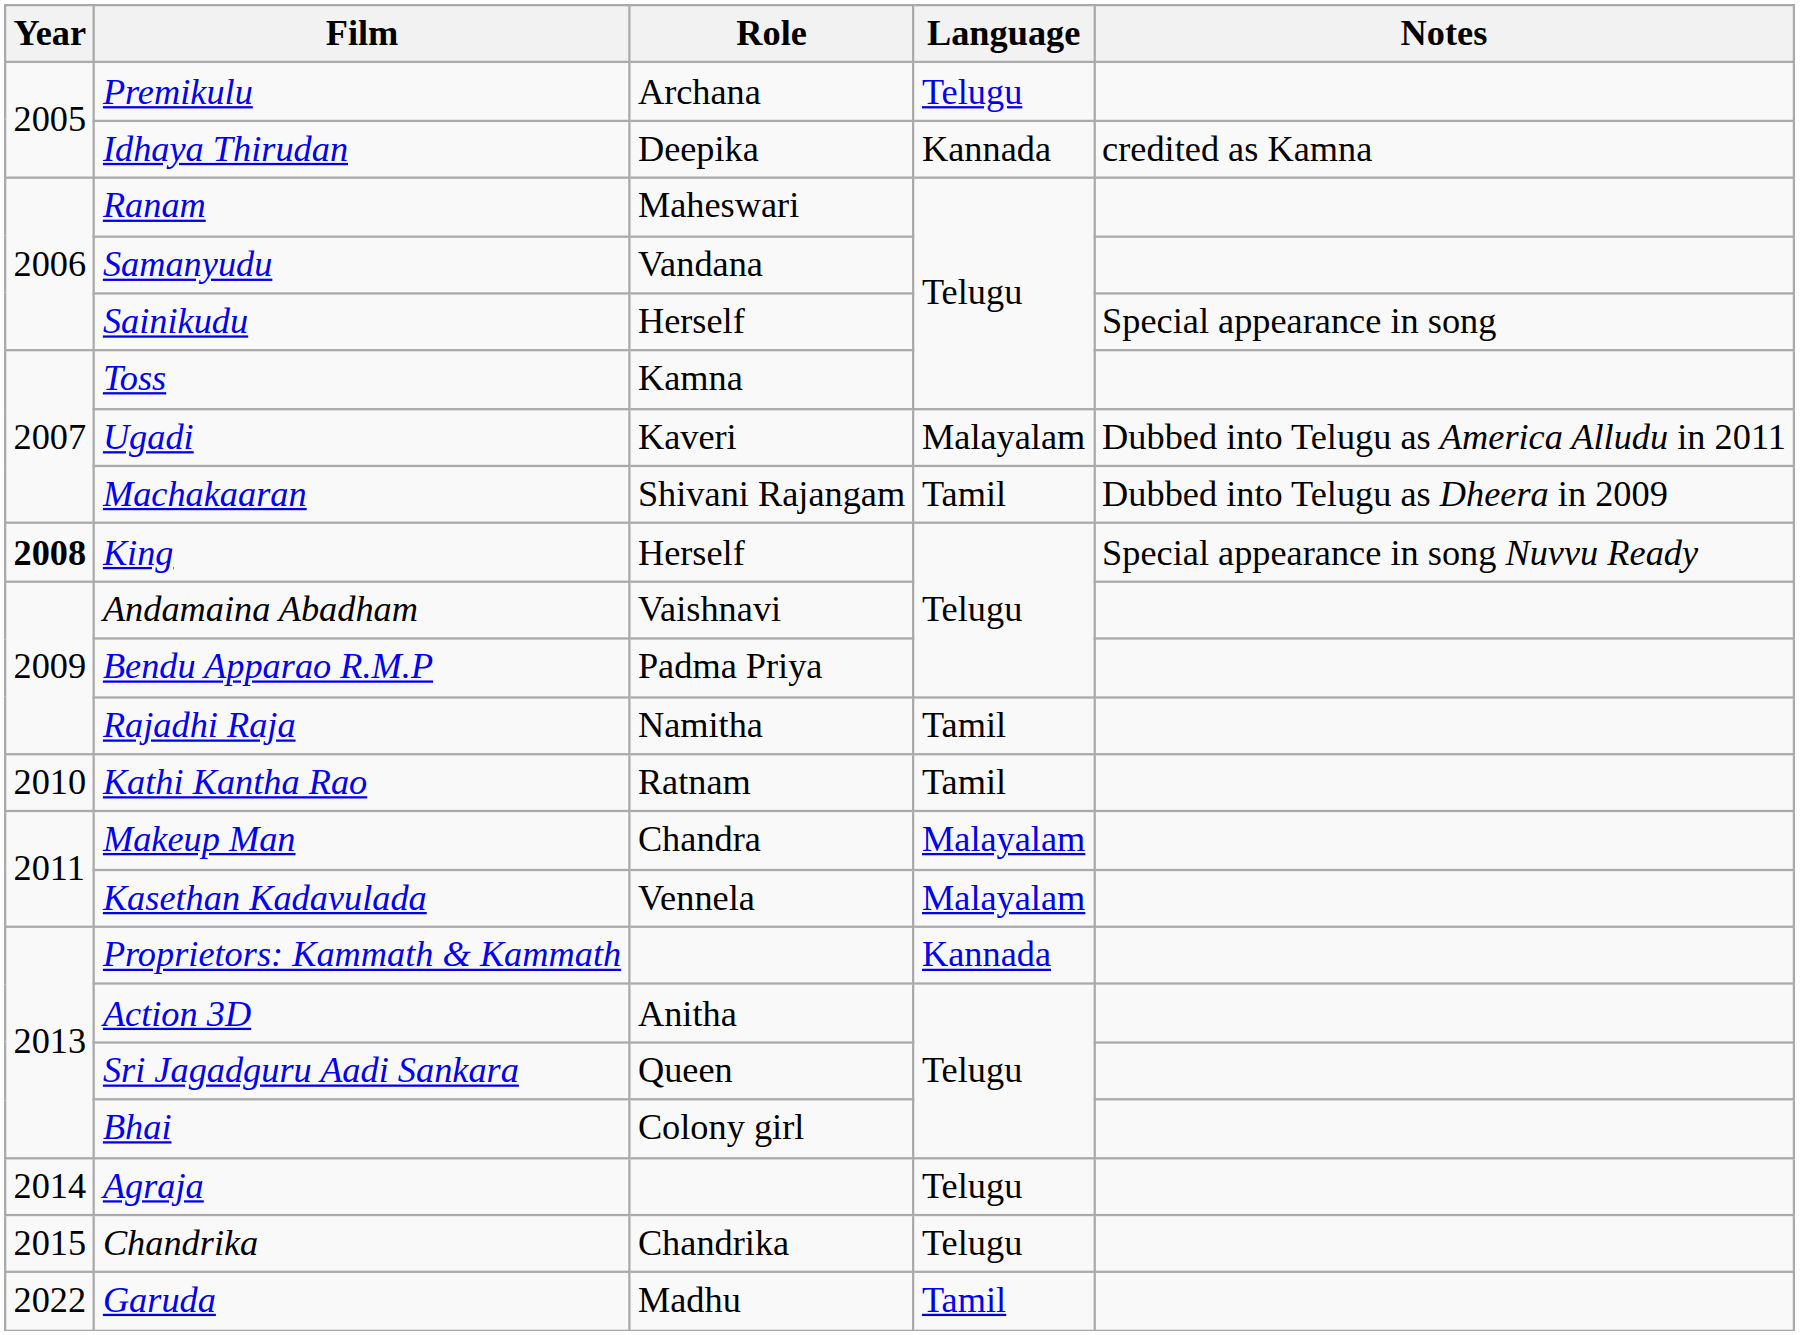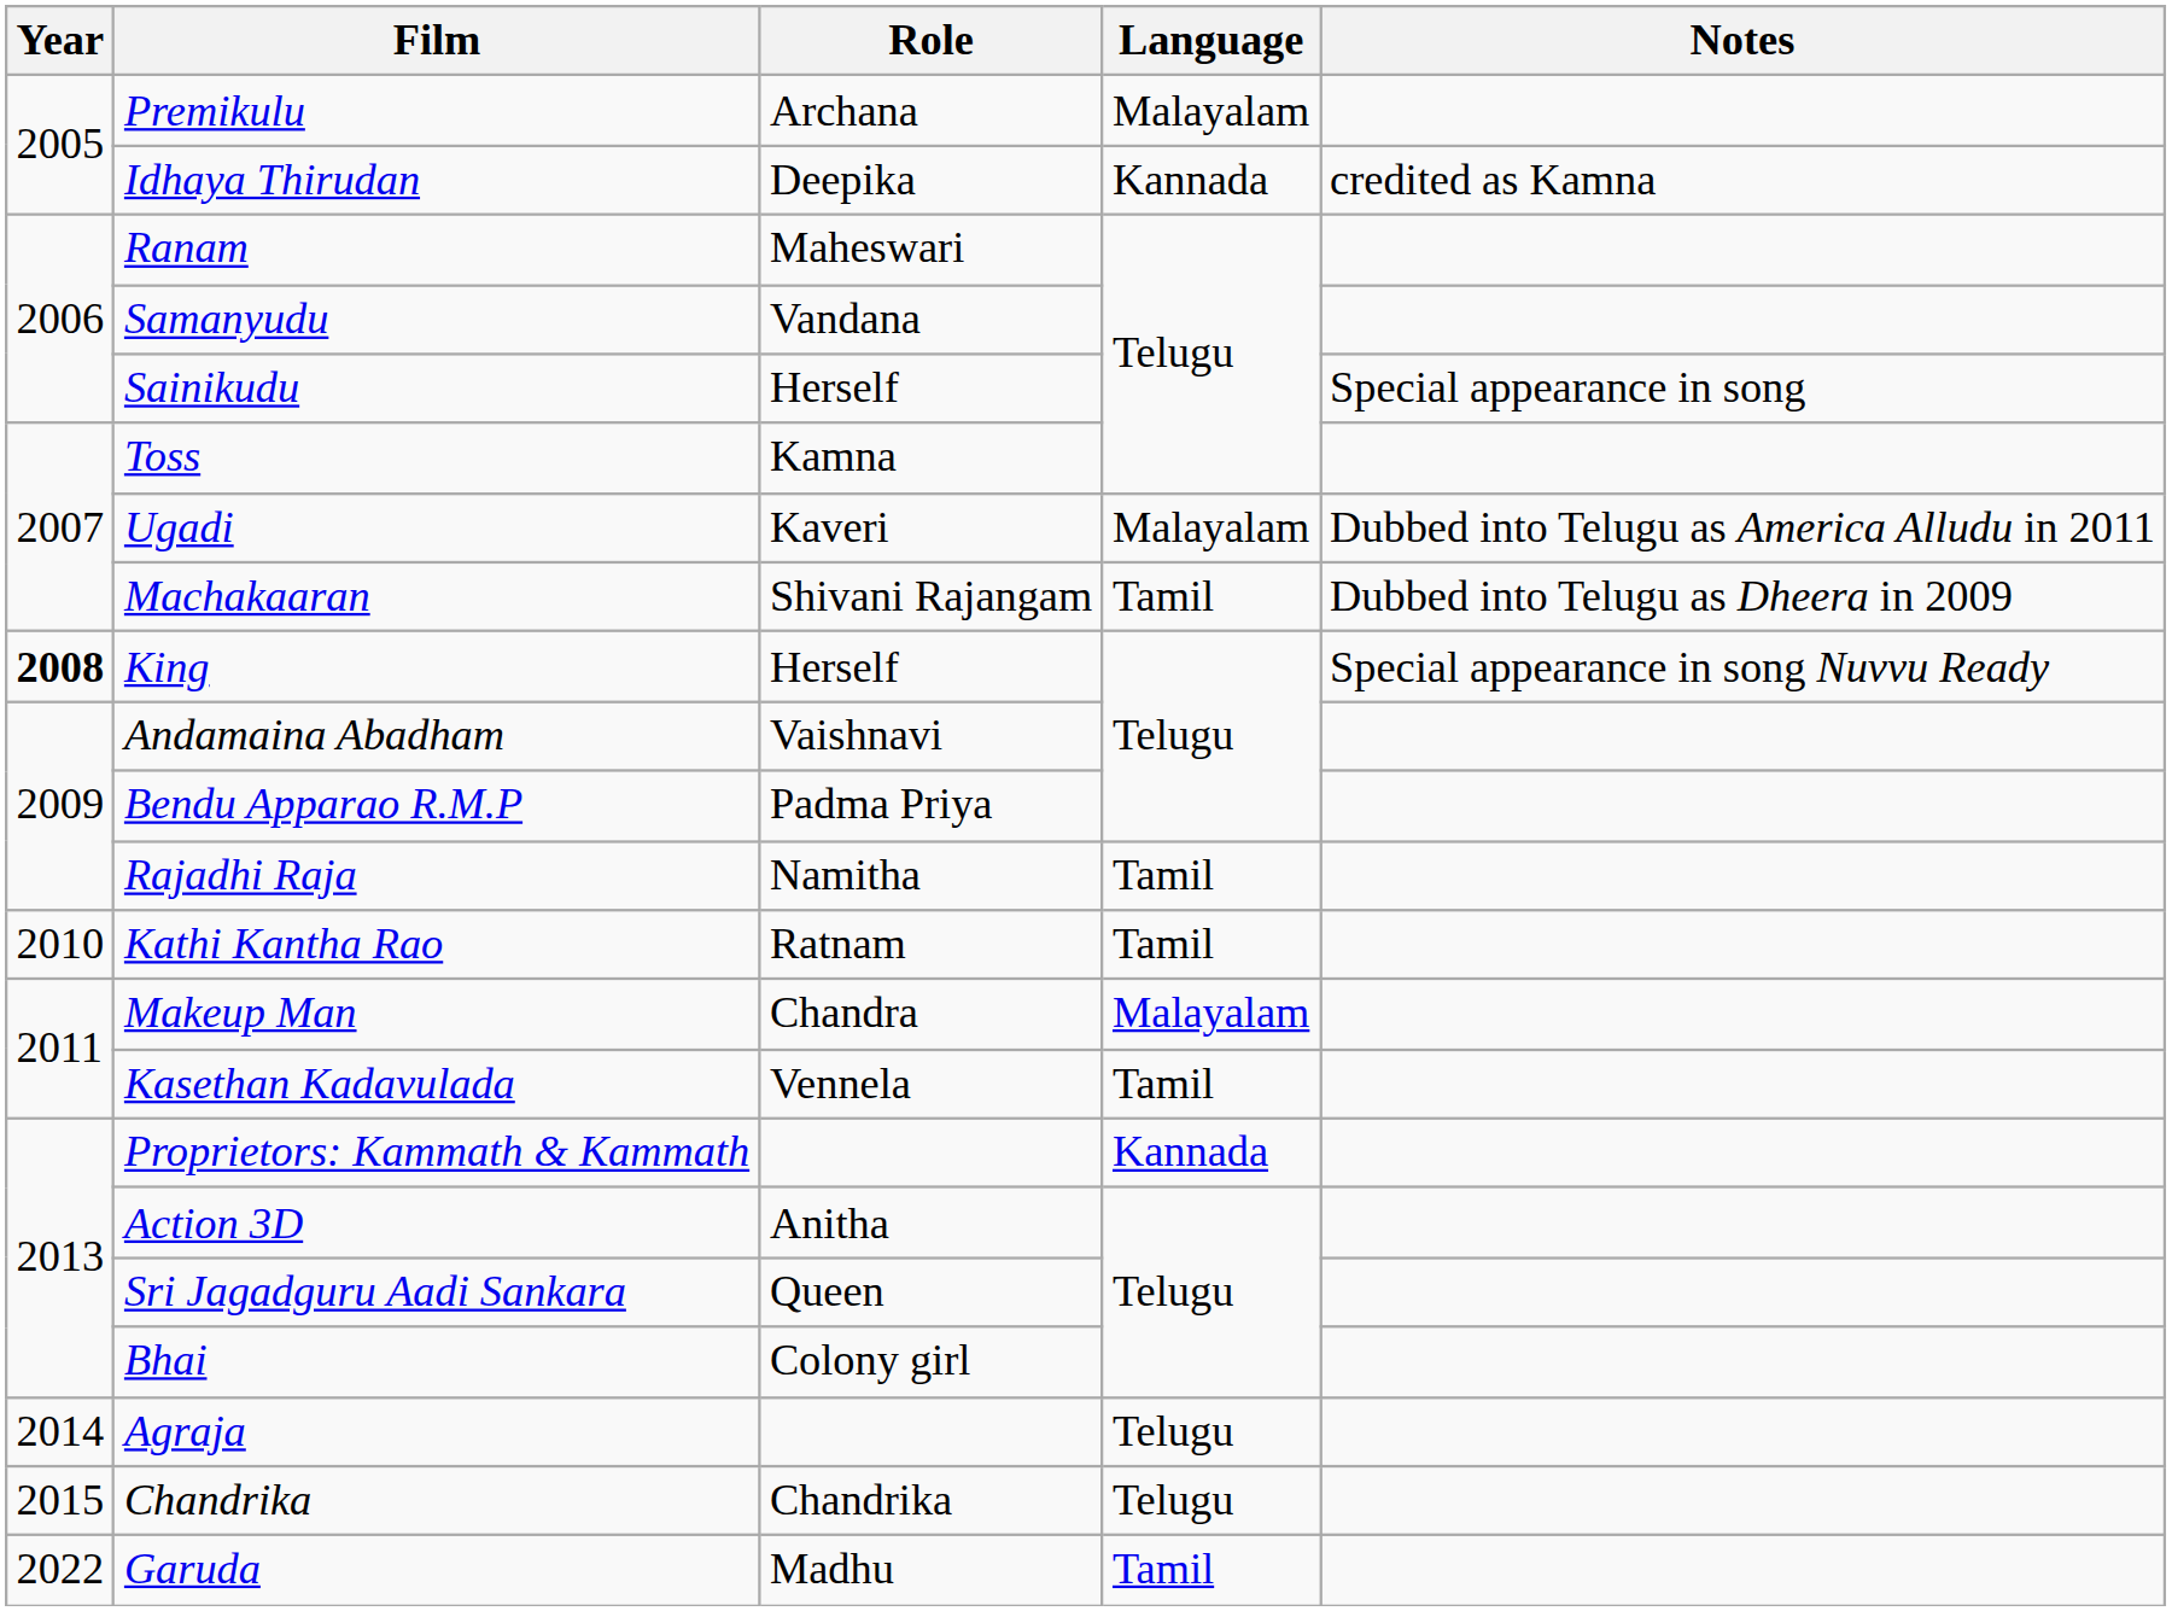 <table class="wikitable sortable">
 <tr>
 <th>Year</th>
 <th>Film</th>
 <th>Role</th>
 <th>Language</th>
 <th class="unsortable">Notes</th>
 </tr>
 <tr>
 <td rowspan="2">2005</td>
 <td><em><a href='#'>Premikulu</a></em></td>
 <td>Archana</td>
-<td><a href='#'>Telugu</a></td>
+<td>Malayalam</td>
 <td></td>
 </tr>
 <tr>
 <td><em><a href='#'>Idhaya Thirudan</a></em></td>
 <td>Deepika</td>
 <td>Kannada</td>
 <td>credited as Kamna</td>
 </tr>
 <tr>
 <td rowspan="3">2006</td>
 <td><em><a href='#'>Ranam</a></em></td>
 <td>Maheswari</td>
 <td rowspan="4">Telugu</td>
 <td></td>
 </tr>
 <tr>
 <td><em><a href='#'>Samanyudu</a></em></td>
 <td>Vandana</td>
 <td></td>
 </tr>
 <tr>
 <td><em><a href='#'>Sainikudu</a></em></td>
 <td>Herself</td>
 <td>Special appearance in song</td>
 </tr>
 <tr>
 <td rowspan="3">2007</td>
 <td><em><a href='#'>Toss</a></em></td>
 <td>Kamna</td>
 <td></td>
 </tr>
 <tr>
 <td><em><a href='#'>Ugadi</a></em></td>
 <td>Kaveri</td>
 <td>Malayalam</td>
 <td>Dubbed into Telugu as <em>America Alludu</em> in 2011</td>
 </tr>
 <tr>
 <td><em><a href='#'>Machakaaran</a></em></td>
 <td>Shivani Rajangam</td>
 <td>Tamil</td>
 <td>Dubbed into Telugu as <em>Dheera</em> in 2009</td>
 </tr>
 <tr>
 <td><strong>2008</strong></td>
 <td><em><a href='#'>King</a></em></td>
 <td>Herself</td>
 <td rowspan="3">Telugu</td>
 <td>Special appearance in song <em>Nuvvu Ready</em></td>
 </tr>
 <tr>
 <td rowspan="3">2009</td>
 <td><em>Andamaina Abadham</em></td>
 <td>Vaishnavi</td>
 <td></td>
 </tr>
 <tr>
 <td><em><a href='#'>Bendu Apparao R.M.P</a></em></td>
 <td>Padma Priya</td>
 <td></td>
 </tr>
 <tr>
 <td><em><a href='#'>Rajadhi Raja</a></em></td>
 <td>Namitha</td>
 <td>Tamil</td>
 <td></td>
 </tr>
 <tr>
 <td>2010</td>
 <td><em><a href='#'>Kathi Kantha Rao</a></em></td>
 <td>Ratnam</td>
 <td>Tamil</td>
 <td></td>
 </tr>
 <tr>
 <td rowspan="2">2011</td>
 <td><em><a href='#'>Makeup Man</a></em></td>
 <td>Chandra</td>
 <td><a href='#'>Malayalam</a></td>
 <td></td>
 </tr>
 <tr>
 <td><em><a href='#'>Kasethan Kadavulada</a></em></td>
 <td>Vennela</td>
-<td><a href='#'>Malayalam</a></td>
+<td>Tamil</td>
 <td></td>
 </tr>
 <tr>
 <td rowspan="4">2013</td>
 <td><em><a href='#'>Proprietors: Kammath & Kammath</a></em></td>
 <td></td>
 <td><a href='#'>Kannada</a></td>
 <td></td>
 </tr>
 <tr>
 <td><em><a href='#'>Action 3D</a></em></td>
 <td>Anitha</td>
 <td rowspan="3">Telugu</td>
 <td></td>
 </tr>
 <tr>
 <td><em><a href='#'>Sri Jagadguru Aadi Sankara</a></em></td>
 <td>Queen</td>
 <td></td>
 </tr>
 <tr>
 <td><em><a href='#'>Bhai</a></em></td>
 <td>Colony girl</td>
 <td></td>
 </tr>
 <tr>
 <td>2014</td>
 <td><em><a href='#'>Agraja</a></em></td>
 <td></td>
 <td>Telugu</td>
 <td></td>
 </tr>
 <tr>
 <td>2015</td>
 <td><em>Chandrika</em></td>
 <td>Chandrika</td>
 <td>Telugu</td>
 <td></td>
 </tr>
 <tr>
 <td>2022</td>
 <td><em><a href='#'>Garuda</a></em></td>
 <td>Madhu</td>
 <td><a href='#'>Tamil</a></td>
 <td></td>
 </tr>
 </table>
